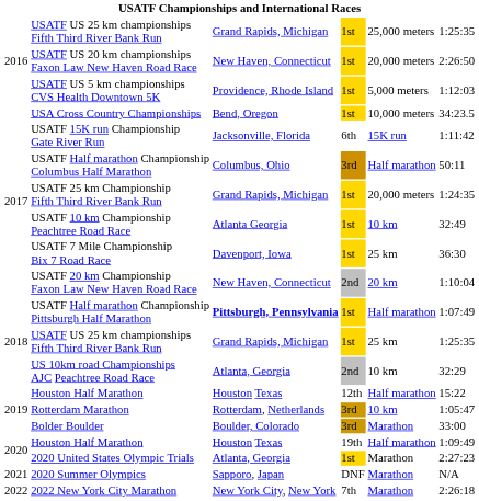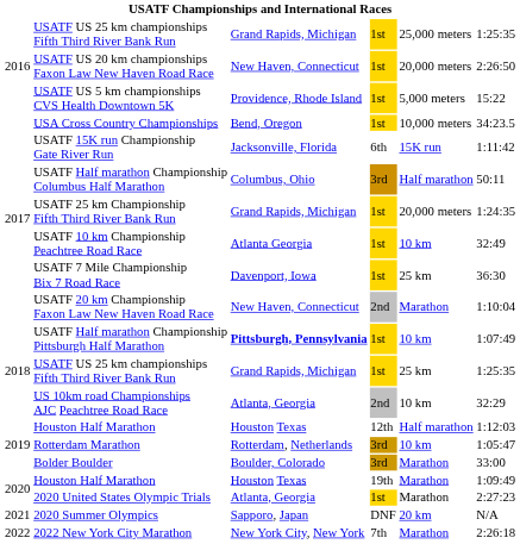 <table>
 <tr>
 <th colspan="6">USATF Championships and International Races</th>
 </tr>
 <tr>
 <td rowspan=3>2016</td>
 <td><a href='#'>USATF</a> US 25 km championships <br><a href='#'>Fifth Third River Bank Run</a></td>
 <td><a href='#'>Grand Rapids, Michigan</a></td>
 <td bgcolor="gold">1st</td>
 <td>25,000 meters</td>
 <td>1:25:35</td>
 </tr>
 <tr>
 <td><a href='#'>USATF</a> US 20 km championships <br><a href='#'>Faxon Law New Haven Road Race</a></td>
 <td><a href='#'>New Haven, Connecticut</a></td>
 <td bgcolor="gold">1st</td>
 <td>20,000 meters</td>
 <td>2:26:50</td>
 </tr>
 <tr>
 <td><a href='#'>USATF</a> US 5 km championships <br><a href='#'>CVS Health Downtown 5K</a></td>
 <td><a href='#'>Providence, Rhode Island</a></td>
 <td bgcolor="gold">1st</td>
 <td>5,000 meters</td>
-<td>1:12:03</td>
+<td>15:22</td>
 </tr>
 <tr>
 <td rowspan=7>2017</td>
 <td><a href='#'>USA Cross Country Championships</a></td>
 <td><a href='#'>Bend, Oregon</a></td>
 <td bgcolor="gold">1st</td>
 <td>10,000 meters</td>
 <td>34:23.5</td>
 </tr>
 <tr>
 <td>USATF <a href='#'>15K run</a> Championship<br><a href='#'>Gate River Run</a></td>
 <td><a href='#'>Jacksonville, Florida</a></td>
 <td>6th</td>
 <td><a href='#'>15K run</a></td>
 <td>1:11:42</td>
 </tr>
 <tr>
 <td>USATF <a href='#'>Half marathon</a> Championship<br><a href='#'>Columbus Half Marathon</a></td>
 <td><a href='#'>Columbus, Ohio</a></td>
 <td bgcolor="cc99000">3rd</td>
 <td><a href='#'>Half marathon</a></td>
 <td>50:11</td>
 </tr>
 <tr>
 <td>USATF 25 km Championship<br><a href='#'>Fifth Third River Bank Run</a></td>
 <td><a href='#'>Grand Rapids, Michigan</a></td>
 <td bgcolor="gold">1st</td>
 <td>20,000 meters</td>
 <td>1:24:35</td>
 </tr>
 <tr>
 <td>USATF <a href='#'>10 km</a> Championship<br><a href='#'>Peachtree Road Race</a></td>
 <td><a href='#'>Atlanta Georgia</a></td>
 <td bgcolor="gold">1st</td>
 <td><a href='#'>10 km</a></td>
 <td>32:49</td>
 </tr>
 <tr>
 <td>USATF 7 Mile Championship<br><a href='#'>Bix 7 Road Race</a></td>
 <td><a href='#'>Davenport, Iowa</a></td>
 <td bgcolor="gold">1st</td>
 <td>25 km</td>
 <td>36:30</td>
 </tr>
 <tr>
 <td>USATF <a href='#'>20 km</a> Championship<br><a href='#'>Faxon Law New Haven Road Race</a></td>
 <td><a href='#'>New Haven, Connecticut</a></td>
 <td bgcolor="silver">2nd</td>
-<td><a href='#'>20 km</a></td>
+<td><a href='#'>Marathon</a></td>
 <td>1:10:04</td>
 </tr>
 <tr>
 <td rowspan=3>2018</td>
 <td>USATF <a href='#'>Half marathon</a> Championship<br><a href='#'>Pittsburgh Half Marathon</a></td>
 <td><strong><a href='#'>Pittsburgh, Pennsylvania</a></strong></td>
 <td bgcolor="gold">1st</td>
-<td><a href='#'>Half marathon</a></td>
+<td><a href='#'>10 km</a></td>
 <td>1:07:49</td>
 </tr>
 <tr>
 <td><a href='#'>USATF</a> US 25 km championships <br><a href='#'>Fifth Third River Bank Run</a></td>
 <td><a href='#'>Grand Rapids, Michigan</a></td>
 <td bgcolor="gold">1st</td>
 <td>25 km</td>
 <td>1:25:35</td>
 </tr>
 <tr>
 <td><a href='#'>US 10km road Championships</a><br><a href='#'>AJC</a> <a href='#'>Peachtree Road Race</a></td>
 <td><a href='#'>Atlanta, Georgia</a></td>
 <td bgcolor=silver>2nd</td>
 <td>10 km</td>
 <td>32:29</td>
 </tr>
 <tr>
 <td rowspan=3>2019</td>
 <td><a href='#'>Houston Half Marathon</a></td>
 <td><a href='#'>Houston</a> <a href='#'>Texas</a></td>
 <td>12th</td>
 <td><a href='#'>Half marathon</a></td>
-<td>15:22</td>
+<td>1:12:03</td>
 </tr>
 <tr>
 <td><a href='#'>Rotterdam Marathon</a></td>
 <td><a href='#'>Rotterdam</a>, <a href='#'>Netherlands</a></td>
 <td bgcolor=cc9903>3rd</td>
 <td><a href='#'>10 km</a></td>
 <td>1:05:47</td>
 </tr>
 <tr>
 <td><a href='#'>Bolder Boulder</a></td>
 <td><a href='#'>Boulder, Colorado</a></td>
 <td bgcolor=cc9905>3rd</td>
 <td><a href='#'>Marathon</a></td>
 <td>33:00</td>
 </tr>
 <tr>
 <td rowspan=2>2020</td>
 <td><a href='#'>Houston Half Marathon</a></td>
 <td><a href='#'>Houston</a> <a href='#'>Texas</a></td>
 <td>19th</td>
-<td><a href='#'>Half marathon</a></td>
+<td><a href='#'>Marathon</a></td>
 <td>1:09:49</td>
 </tr>
 <tr>
 <td><a href='#'>2020 United States Olympic Trials</a></td>
 <td><a href='#'>Atlanta, Georgia</a></td>
 <td bgcolor=gold>1st</td>
 <td>Marathon</td>
 <td>2:27:23</td>
 </tr>
 <tr>
 <td rowspan=1>2021</td>
 <td><a href='#'>2020 Summer Olympics</a></td>
 <td><a href='#'>Sapporo</a>, <a href='#'>Japan</a></td>
 <td>DNF</td>
-<td><a href='#'>Marathon</a></td>
+<td><a href='#'>20 km</a></td>
 <td>N/A</td>
 </tr>
 <tr>
 <td rowspan=1>2022</td>
 <td><a href='#'>2022 New York City Marathon</a></td>
 <td><a href='#'>New York City</a>, <a href='#'>New York</a></td>
 <td>7th</td>
 <td><a href='#'>Marathon</a></td>
 <td>2:26:18</td>
 </tr>
 <tr>
 </tr>
 </table>
